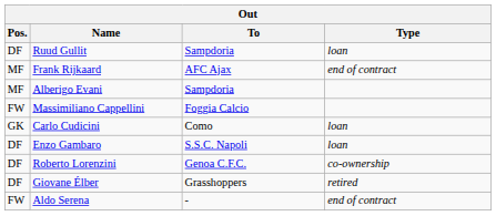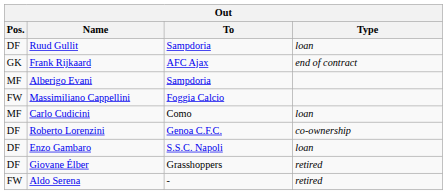 <table class="wikitable" style="font-size:90%;width:99%;">
 <tr>
 <th colspan="4">Out</th>
 </tr>
 <tr>
 <th width=3%>Pos.</th>
 <th width=32%>Name</th>
 <th width=30%>To</th>
 <th width=35%>Type</th>
 </tr>
 <tr>
 <td>DF</td>
 <td><a href='#'>Ruud Gullit</a></td>
 <td><a href='#'>Sampdoria</a></td>
 <td><em>loan</em></td>
 </tr>
 <tr>
-<td>MF</td>
+<td>GK</td>
 <td><a href='#'>Frank Rijkaard</a></td>
 <td><a href='#'>AFC Ajax</a></td>
 <td><em>end of contract</em></td>
 </tr>
 <tr>
 <td>MF</td>
 <td><a href='#'>Alberigo Evani</a></td>
 <td><a href='#'>Sampdoria</a></td>
 <td></td>
 </tr>
 <tr>
 <td>FW</td>
 <td><a href='#'>Massimiliano Cappellini</a></td>
 <td><a href='#'>Foggia Calcio</a></td>
 <td></td>
 </tr>
 <tr>
-<td>GK</td>
+<td>MF</td>
 <td><a href='#'>Carlo Cudicini</a></td>
 <td>Como</td>
-<td><em>loan</em></td>
-</tr>
-<tr>
-<td>DF</td>
-<td><a href='#'>Enzo Gambaro</a></td>
-<td><a href='#'>S.S.C. Napoli</a></td>
 <td><em>loan</em></td>
 </tr>
 <tr>
 <td>DF</td>
 <td><a href='#'>Roberto Lorenzini</a></td>
 <td><a href='#'>Genoa C.F.C.</a></td>
 <td><em>co-ownership</em></td>
+</tr>
+<tr>
+<td>DF</td>
+<td><a href='#'>Enzo Gambaro</a></td>
+<td><a href='#'>S.S.C. Napoli</a></td>
+<td><em>loan</em></td>
 </tr>
 <tr>
 <td>DF</td>
 <td><a href='#'>Giovane Élber</a></td>
 <td>Grasshoppers</td>
 <td><em>retired</em></td>
 </tr>
 <tr>
 <td>FW</td>
 <td><a href='#'>Aldo Serena</a></td>
 <td>-</td>
-<td><em>end of contract</em></td>
+<td><em>retired</em></td>
 </tr>
 </table>
